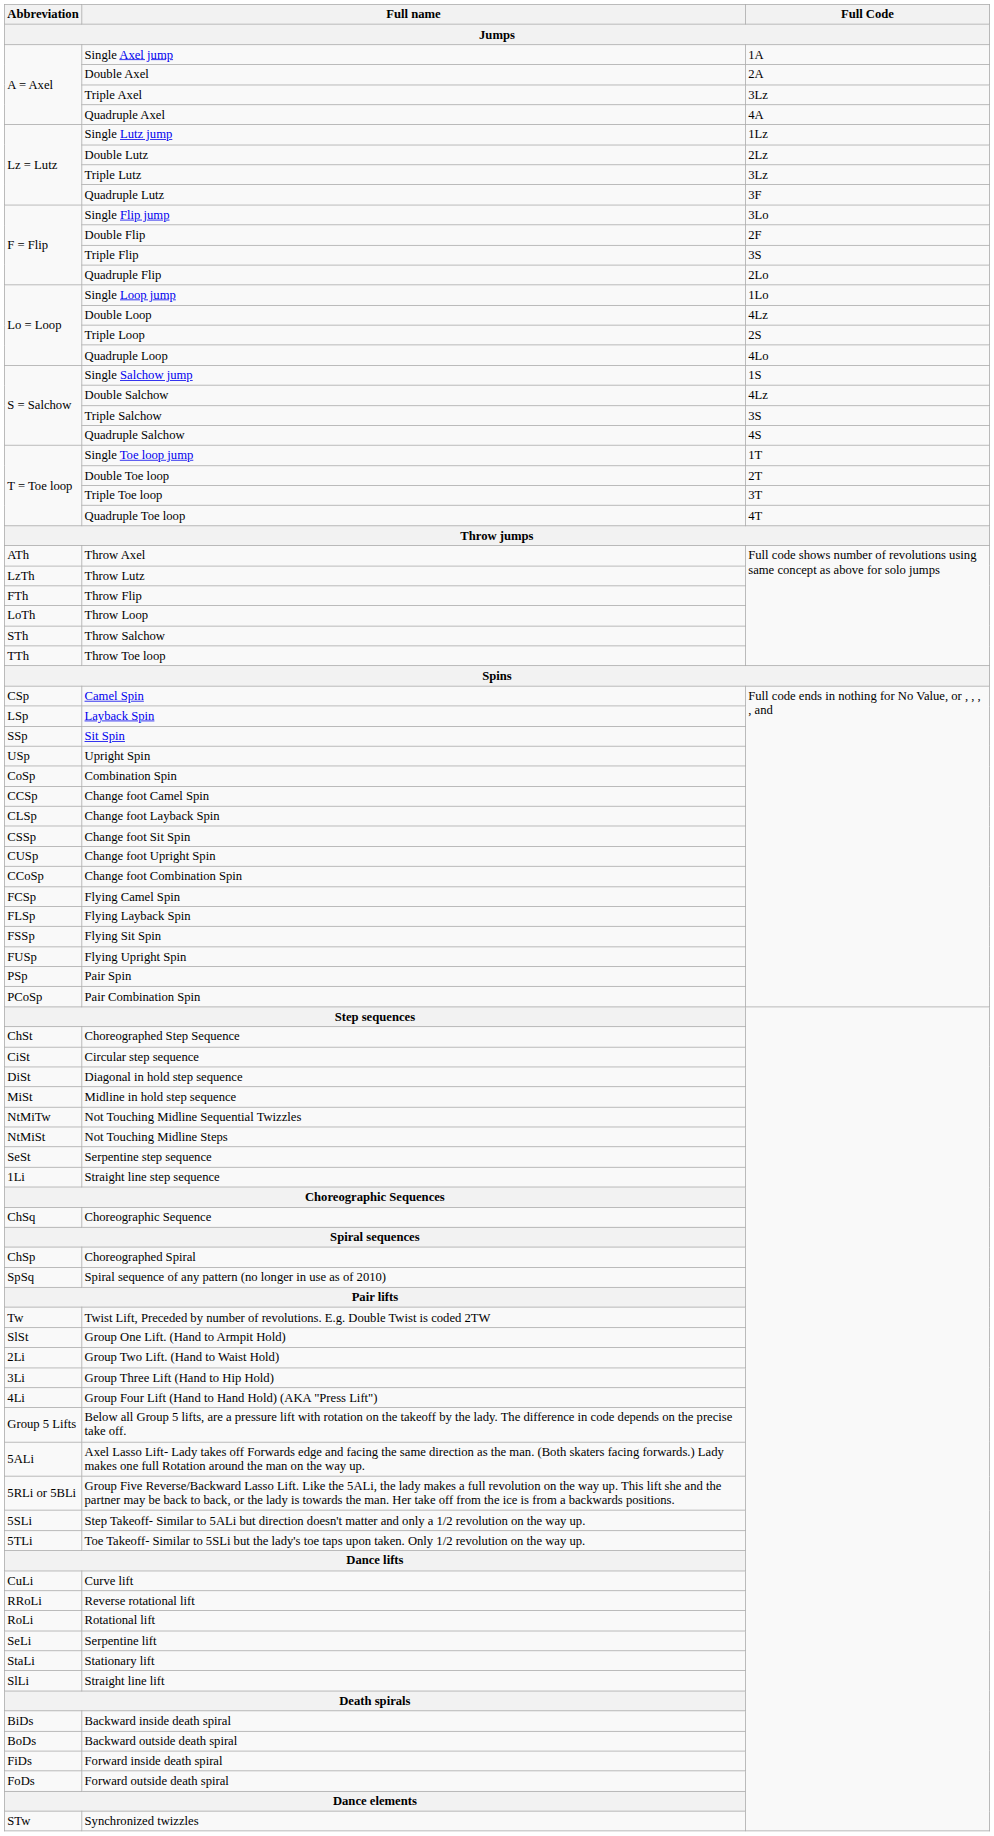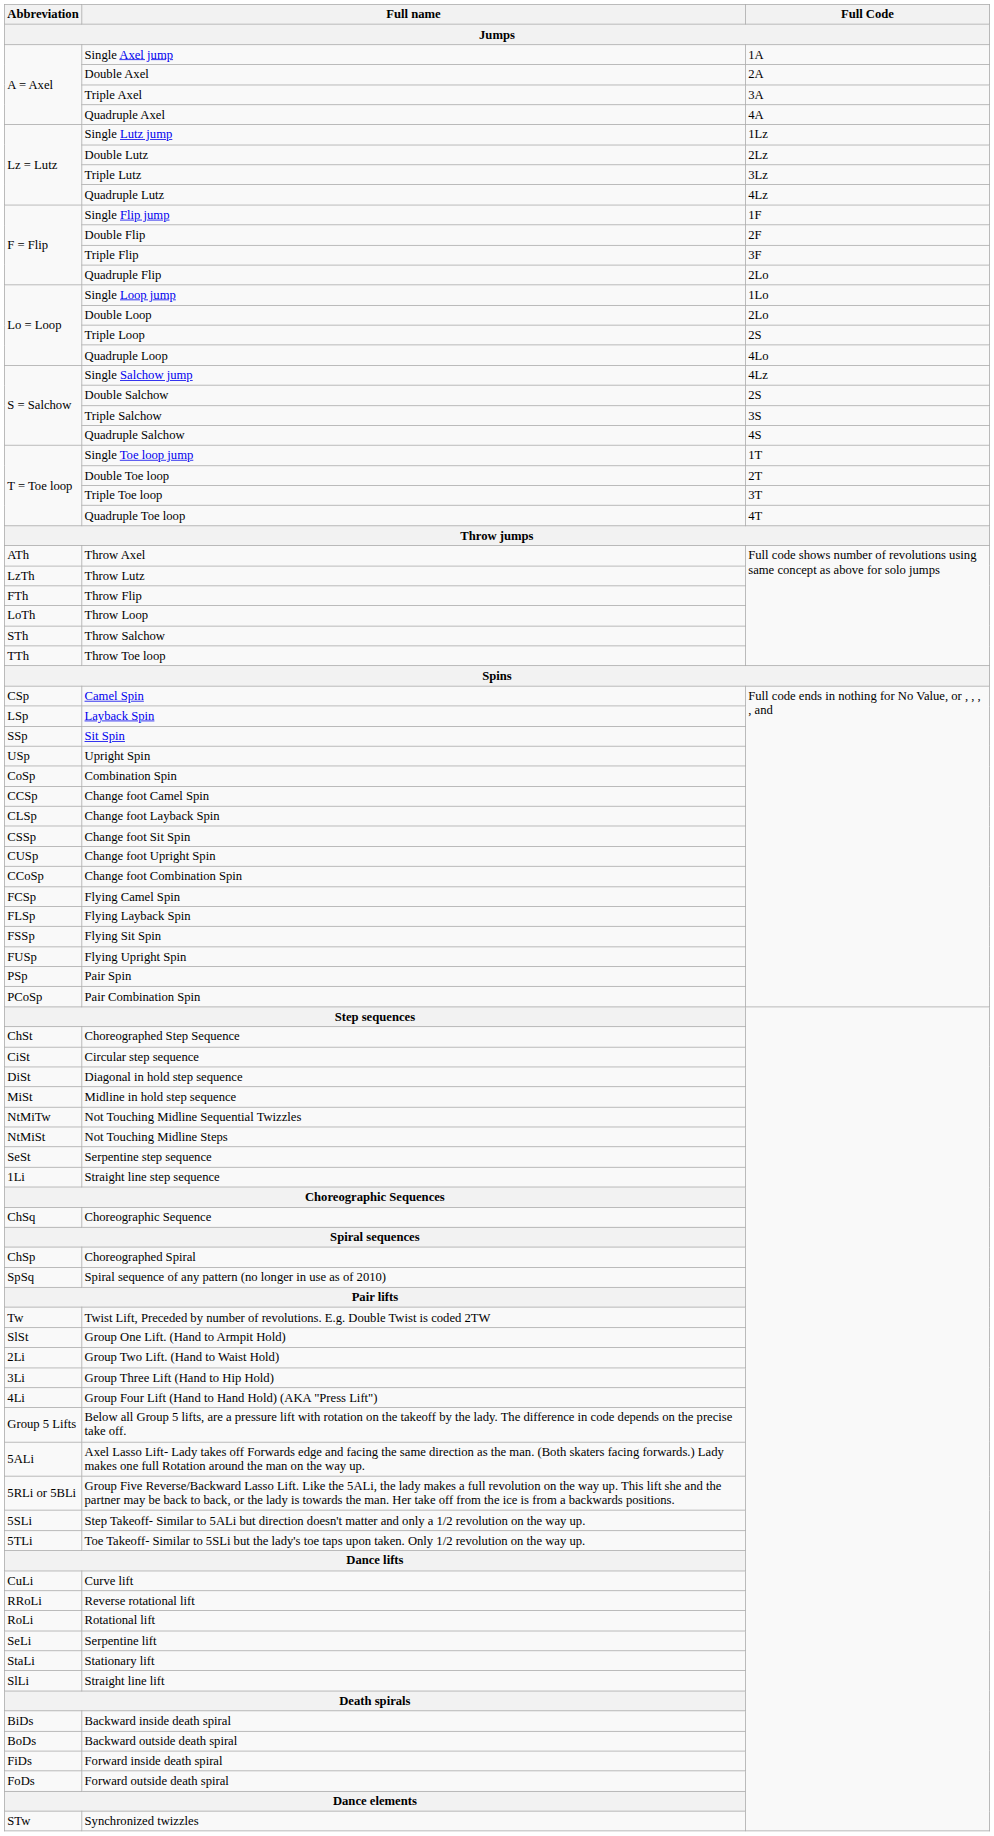 <table class="wikitable sortable mw-collapsible mw-collapsed">
 <tr>
 <th>Abbreviation</th>
 <th>Full name</th>
 <th>Full Code</th>
 </tr>
 <tr>
 <th colspan="3">Jumps</th>
 </tr>
 <tr>
 <td rowspan="4">A = Axel</td>
 <td>Single <a href='#'>Axel jump</a></td>
 <td>1A</td>
 </tr>
 <tr>
 <td>Double Axel</td>
 <td>2A</td>
 </tr>
 <tr>
 <td>Triple Axel</td>
-<td>3Lz</td>
+<td>3A</td>
 </tr>
 <tr>
 <td>Quadruple Axel</td>
 <td>4A</td>
 </tr>
 <tr>
 <td rowspan="4">Lz = Lutz</td>
 <td>Single <a href='#'>Lutz jump</a></td>
 <td>1Lz</td>
 </tr>
 <tr>
 <td>Double Lutz</td>
 <td>2Lz</td>
 </tr>
 <tr>
 <td>Triple Lutz</td>
 <td>3Lz</td>
 </tr>
 <tr>
 <td>Quadruple Lutz</td>
-<td>3F</td>
+<td>4Lz</td>
 </tr>
 <tr>
 <td rowspan="4">F = Flip</td>
 <td>Single <a href='#'>Flip jump</a></td>
-<td>3Lo</td>
+<td>1F</td>
 </tr>
 <tr>
 <td>Double Flip</td>
 <td>2F</td>
 </tr>
 <tr>
 <td>Triple Flip</td>
-<td>3S</td>
+<td>3F</td>
 </tr>
 <tr>
 <td>Quadruple Flip</td>
 <td>2Lo</td>
 </tr>
 <tr>
 <td rowspan="4">Lo = Loop</td>
 <td>Single <a href='#'>Loop jump</a></td>
 <td>1Lo</td>
 </tr>
 <tr>
 <td>Double Loop</td>
-<td>4Lz</td>
+<td>2Lo</td>
 </tr>
 <tr>
 <td>Triple Loop</td>
 <td>2S</td>
 </tr>
 <tr>
 <td>Quadruple Loop</td>
 <td>4Lo</td>
 </tr>
 <tr>
 <td rowspan="4">S = Salchow</td>
 <td>Single <a href='#'>Salchow jump</a></td>
-<td>1S</td>
+<td>4Lz</td>
 </tr>
 <tr>
 <td>Double Salchow</td>
-<td>4Lz</td>
+<td>2S</td>
 </tr>
 <tr>
 <td>Triple Salchow</td>
 <td>3S</td>
 </tr>
 <tr>
 <td>Quadruple Salchow</td>
 <td>4S</td>
 </tr>
 <tr>
 <td rowspan="4">T = Toe loop</td>
 <td>Single <a href='#'>Toe loop jump</a></td>
 <td>1T</td>
 </tr>
 <tr>
 <td>Double Toe loop</td>
 <td>2T</td>
 </tr>
 <tr>
 <td>Triple Toe loop</td>
 <td>3T</td>
 </tr>
 <tr>
 <td>Quadruple Toe loop</td>
 <td>4T</td>
 </tr>
 <tr>
 <th colspan="3">Throw jumps</th>
 </tr>
 <tr>
 <td>ATh</td>
 <td>Throw Axel</td>
 <td style="vertical-align: top;" rowspan="6">Full code shows number of revolutions using same concept as above for solo jumps</td>
 </tr>
 <tr>
 <td>LzTh</td>
 <td>Throw Lutz</td>
 </tr>
 <tr>
 <td>FTh</td>
 <td>Throw Flip</td>
 </tr>
 <tr>
 <td>LoTh</td>
 <td>Throw Loop</td>
 </tr>
 <tr>
 <td>STh</td>
 <td>Throw Salchow</td>
 </tr>
 <tr>
 <td>TTh</td>
 <td>Throw Toe loop</td>
 </tr>
 <tr>
 <th colspan="3">Spins</th>
 </tr>
 <tr>
 <td>CSp</td>
 <td><a href='#'>Camel Spin</a></td>
 <td style="vertical-align: top;" rowspan="16">Full code ends in nothing for No Value, or , , , , and </td>
 </tr>
 <tr>
 <td>LSp</td>
 <td><a href='#'>Layback Spin</a></td>
 </tr>
 <tr>
 <td>SSp</td>
 <td><a href='#'>Sit Spin</a></td>
 </tr>
 <tr>
 <td>USp</td>
 <td>Upright Spin</td>
 </tr>
 <tr>
 <td>CoSp</td>
 <td>Combination Spin</td>
 </tr>
 <tr>
 <td>CCSp</td>
 <td>Change foot Camel Spin</td>
 </tr>
 <tr>
 <td>CLSp</td>
 <td>Change foot Layback Spin</td>
 </tr>
 <tr>
 <td>CSSp</td>
 <td>Change foot Sit Spin</td>
 </tr>
 <tr>
 <td>CUSp</td>
 <td>Change foot Upright Spin</td>
 </tr>
 <tr>
 <td>CCoSp</td>
 <td>Change foot Combination Spin</td>
 </tr>
 <tr>
 <td>FCSp</td>
 <td>Flying Camel Spin</td>
 </tr>
 <tr>
 <td>FLSp</td>
 <td>Flying Layback Spin</td>
 </tr>
 <tr>
 <td>FSSp</td>
 <td>Flying Sit Spin</td>
 </tr>
 <tr>
 <td>FUSp</td>
 <td>Flying Upright Spin</td>
 </tr>
 <tr>
 <td>PSp</td>
 <td>Pair Spin</td>
 </tr>
 <tr>
 <td>PCoSp</td>
 <td>Pair Combination Spin</td>
 </tr>
 <tr>
 <th colspan="2">Step sequences</th>
 </tr>
 <tr>
 <td>ChSt</td>
 <td>Choreographed Step Sequence</td>
 </tr>
 <tr>
 <td>CiSt</td>
 <td>Circular step sequence</td>
 </tr>
 <tr>
 <td>DiSt</td>
 <td>Diagonal in hold step sequence</td>
 </tr>
 <tr>
 <td>MiSt</td>
 <td>Midline in hold step sequence</td>
 </tr>
 <tr>
 <td>NtMiTw</td>
 <td>Not Touching Midline Sequential Twizzles</td>
 </tr>
 <tr>
 <td>NtMiSt</td>
 <td>Not Touching Midline Steps</td>
 </tr>
 <tr>
 <td>SeSt</td>
 <td>Serpentine step sequence</td>
 </tr>
 <tr>
 <td>1Li</td>
 <td>Straight line step sequence</td>
 </tr>
 <tr>
 <th colspan="2">Choreographic Sequences</th>
 </tr>
 <tr>
 <td>ChSq</td>
 <td>Choreographic Sequence</td>
 </tr>
 <tr>
 <th colspan="2">Spiral sequences</th>
 </tr>
 <tr>
 <td>ChSp</td>
 <td>Choreographed Spiral</td>
 </tr>
 <tr>
 <td>SpSq</td>
 <td>Spiral sequence of any pattern (no longer in use as of 2010)</td>
 </tr>
 <tr>
 <th colspan="2">Pair lifts</th>
 </tr>
 <tr>
 <td>Tw</td>
 <td>Twist Lift, Preceded by number of revolutions. E.g.  Double Twist is coded 2TW</td>
 </tr>
 <tr>
 <td>SlSt</td>
 <td>Group One Lift.  (Hand to Armpit Hold)</td>
 </tr>
 <tr>
 <td>2Li</td>
 <td>Group Two Lift.  (Hand to Waist Hold)</td>
 </tr>
 <tr>
 <td>3Li</td>
 <td>Group Three Lift (Hand to Hip Hold)</td>
 </tr>
 <tr>
 <td>4Li</td>
 <td>Group Four Lift (Hand to Hand Hold)  (AKA "Press Lift")</td>
 </tr>
 <tr>
 <td>Group 5 Lifts</td>
 <td>Below all Group 5 lifts, are a pressure lift with rotation on the takeoff by the lady.  The difference in code depends on the precise take off.</td>
 </tr>
 <tr>
 <td>5ALi</td>
 <td>Axel Lasso Lift- Lady takes off Forwards edge and facing the same direction as the man. (Both skaters facing forwards.) Lady makes one full Rotation around the man on the way up.</td>
 </tr>
 <tr>
 <td>5RLi or 5BLi</td>
 <td>Group Five Reverse/Backward Lasso Lift.  Like the 5ALi, the lady makes a full revolution on the way up.  This lift she and the partner may be back to back, or the lady is towards the man.  Her take off from the ice is from a backwards positions.</td>
 </tr>
 <tr>
 <td>5SLi</td>
 <td>Step Takeoff-  Similar to 5ALi but direction doesn't matter and only a 1/2 revolution on the way up.</td>
 </tr>
 <tr>
 <td>5TLi</td>
 <td>Toe Takeoff- Similar to 5SLi but the lady's toe taps upon taken.  Only 1/2 revolution on the way up.</td>
 </tr>
 <tr>
 <th colspan="2">Dance lifts</th>
 </tr>
 <tr>
 <td>CuLi</td>
 <td>Curve lift</td>
 </tr>
 <tr>
 <td>RRoLi</td>
 <td>Reverse rotational lift</td>
 </tr>
 <tr>
 <td>RoLi</td>
 <td>Rotational lift</td>
 </tr>
 <tr>
 <td>SeLi</td>
 <td>Serpentine lift</td>
 </tr>
 <tr>
 <td>StaLi</td>
 <td>Stationary lift</td>
 </tr>
 <tr>
 <td>SlLi</td>
 <td>Straight line lift</td>
 </tr>
 <tr>
 <th colspan="2">Death spirals</th>
 </tr>
 <tr>
 <td>BiDs</td>
 <td>Backward inside death spiral</td>
 </tr>
 <tr>
 <td>BoDs</td>
 <td>Backward outside death spiral</td>
 </tr>
 <tr>
 <td>FiDs</td>
 <td>Forward inside death spiral</td>
 </tr>
 <tr>
 <td>FoDs</td>
 <td>Forward outside death spiral</td>
 </tr>
 <tr>
 <th colspan="2">Dance elements</th>
 </tr>
 <tr>
 <td>STw</td>
 <td>Synchronized twizzles</td>
 </tr>
 </table>
